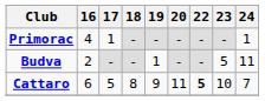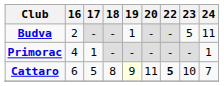 <table class="wikitable sortable" style="text-align:center; font-size:90%; margin-left:1em">
 <tr>
 <th>Club</th>
 <th>16</th>
 <th>17</th>
 <th>18</th>
 <th>19</th>
 <th>20</th>
 <th>22</th>
 <th>23</th>
 <th>24</th>
 </tr>
 <tr>
+<td><strong> <a href='#'>Budva</a> </strong></td>
+<td>2</td>
+<td style="background:#dedede;">-</td>
+<td style="background:#dedede;">-</td>
+<td>1</td>
+<td style="background:#dedede;">-</td>
+<td style="background:#dedede;">-</td>
+<td>5</td>
+<td>11</td>
+</tr>
+<tr>
 <td><strong> <a href='#'>Primorac</a> </strong></td>
 <td>4</td>
 <td>1</td>
 <td style="background:#dedede;">-</td>
 <td style="background:#dedede;">-</td>
 <td style="background:#dedede;">-</td>
 <td style="background:#dedede;">-</td>
 <td style="background:#dedede;">-</td>
 <td>1</td>
 </tr>
 <tr>
-<td><strong> <a href='#'>Budva</a> </strong></td>
-<td>2</td>
-<td style="background:#dedede;">-</td>
-<td style="background:#dedede;">-</td>
-<td>1</td>
-<td style="background:#dedede;">-</td>
-<td style="background:#dedede;">-</td>
-<td>5</td>
-<td>11</td>
-</tr>
-<tr>
 <td><strong> <a href='#'>Cattaro</a> </strong></td>
 <td>6</td>
 <td>5</td>
 <td>8</td>
-<td>9</td>
+<td style="background: lightyellow;">9</td>
 <td>11</td>
 <td><strong>5</strong></td>
 <td>10</td>
 <td>7</td>
 </tr>
 <tr>
 </tr>
 <tr class="sortbottom">
 </tr>
 </table>
